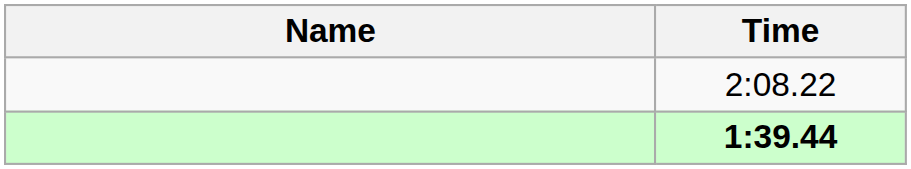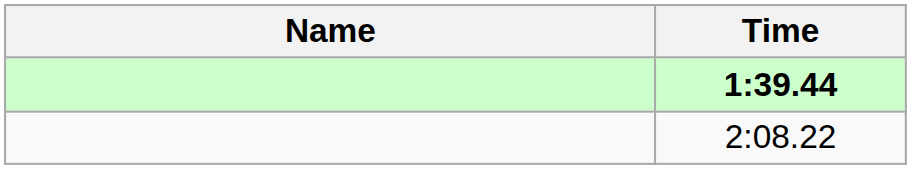 <table class="wikitable" style="text-align:center;">
 <tr>
 <th style="width:19em">Name</th>
 <th style="width:7em">Time</th>
 </tr>
+<tr bgcolor=ccffcc>
+<td align=left><strong></strong></td>
+<td><strong>1:39.44</strong></td>
+</tr>
 <tr>
 <td align=left></td>
 <td>2:08.22</td>
 </tr>
-<tr bgcolor=ccffcc>
-<td align=left><strong></strong></td>
-<td><strong>1:39.44</strong></td>
-</tr>
 </table>
